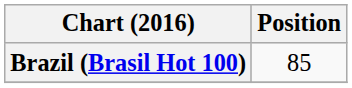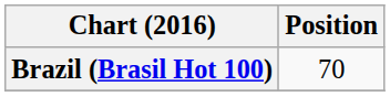 <table class="wikitable plainrowheaders" style="text-align:center">
 <tr>
 <th scope="col">Chart (2016)</th>
 <th scope="col">Position</th>
 </tr>
 <tr>
 <th scope="row">Brazil (<a href='#'>Brasil Hot 100</a>)</th>
-<td>85</td>
+<td>70</td>
 </tr>
 <tr>
 </tr>
 </table>
